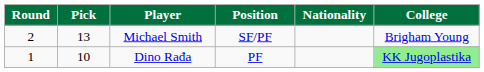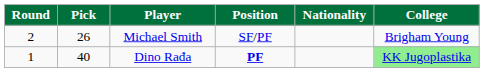 <table class="wikitable sortable sortable">
 <tr>
 <th style="background:#00703C; color:white" width="10%">Round</th>
 <th style="background:#00703C; color:white" width="10%">Pick</th>
 <th style="background:#00703C; color:white" width="20%">Player</th>
 <th style="background:#00703C; color:white" width="15%">Position</th>
 <th style="background:#00703C; color:white" width="15%">Nationality</th>
 <th style="background:#00703C; color:white" width="20%">College</th>
 </tr>
 <tr style="text-align: center">
 <td>2</td>
-<td>13</td>
+<td>26</td>
 <td><a href='#'>Michael Smith</a></td>
 <td><a href='#'>SF</a>/<a href='#'>PF</a></td>
 <td></td>
 <td><a href='#'>Brigham Young</a></td>
 </tr>
 <tr style="text-align: center">
 <td>1</td>
-<td>10</td>
+<td>40</td>
 <td><a href='#'>Dino Rađa</a></td>
-<td><a href='#'>PF</a></td>
+<td><strong><a href='#'>PF</a></strong></td>
 <td></td>
 <td style="background: lightgreen;"><a href='#'>KK Jugoplastika</a></td>
 </tr>
 </table>
